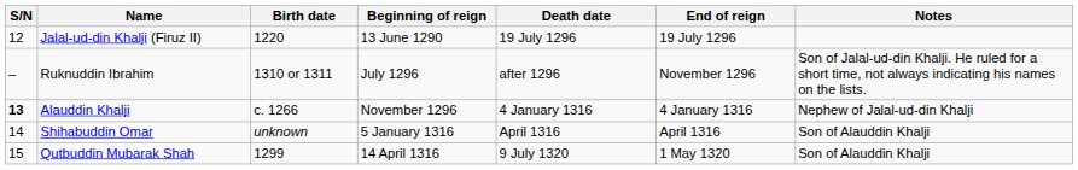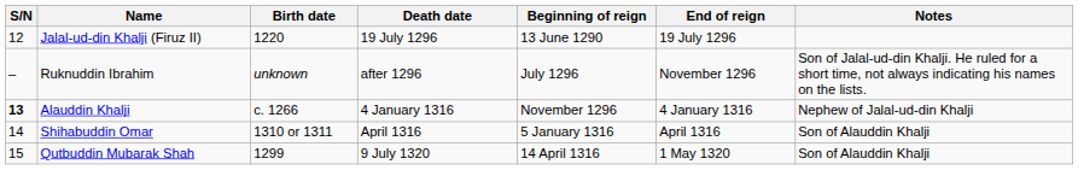 <table class=wikitable  width="100%">
 <tr>
 <th width="3%" bgcolor="#CEDFF2">S/N</th>
 <th width="20%" bgcolor="#CEDFF2">Name</th>
 <th width="10%" bgcolor="#CEDFF2">Birth date</th>
+<th width="15%" bgcolor="#CEDFF2">Death date</th>
 <th width="13%" bgcolor="#CEDFF2">Beginning of reign</th>
-<th width="15%" bgcolor="#CEDFF2">Death date</th>
 <th width="13%" bgcolor="#CEDFF2">End of reign</th>
 <th width="26%" bgcolor="#CEDFF2">Notes</th>
 </tr>
 <tr>
 <td>12</td>
 <td><a href='#'>Jalal-ud-din Khalji</a> (Firuz II)</td>
 <td>1220</td>
+<td>19 July 1296</td>
 <td>13 June 1290</td>
-<td>19 July 1296</td>
 <td>19 July 1296</td>
 <td></td>
 </tr>
 <tr>
 <td>–</td>
 <td>Ruknuddin Ibrahim</td>
-<td>1310 or 1311</td>
+<td><em>unknown</em></td>
+<td>after 1296</td>
 <td>July 1296</td>
-<td>after 1296</td>
 <td>November 1296</td>
 <td>Son of Jalal-ud-din Khalji. He ruled for a short time, not always indicating his names on the lists.</td>
 </tr>
 <tr>
 <td><strong>13</strong></td>
 <td><a href='#'>Alauddin Khalji</a></td>
 <td>c. 1266</td>
+<td>4 January 1316</td>
 <td>November 1296</td>
-<td>4 January 1316</td>
 <td>4 January 1316</td>
 <td>Nephew of Jalal-ud-din Khalji</td>
 </tr>
 <tr>
 <td>14</td>
 <td><a href='#'>Shihabuddin Omar</a></td>
-<td><em>unknown</em></td>
+<td>1310 or 1311</td>
+<td>April 1316</td>
 <td>5 January 1316</td>
-<td>April 1316</td>
 <td>April 1316</td>
 <td>Son of Alauddin Khalji</td>
 </tr>
 <tr>
 <td>15</td>
 <td><a href='#'>Qutbuddin Mubarak Shah</a></td>
 <td>1299</td>
+<td>9 July 1320</td>
 <td>14 April 1316</td>
-<td>9 July 1320</td>
 <td>1 May 1320</td>
 <td>Son of Alauddin Khalji</td>
 </tr>
 </table>
